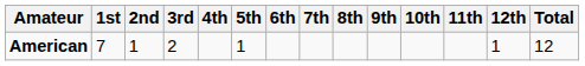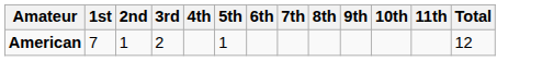 <table class="wikitable">
 <tr>
 <th>Amateur</th>
 <th>1st</th>
 <th>2nd</th>
 <th>3rd</th>
 <th>4th</th>
 <th>5th</th>
 <th>6th</th>
 <th>7th</th>
 <th>8th</th>
 <th>9th</th>
 <th>10th</th>
 <th>11th</th>
-<th>12th</th>
 <th>Total</th>
 </tr>
 <tr>
 <td><strong>American</strong></td>
 <td>7</td>
 <td>1</td>
 <td>2</td>
 <td></td>
 <td>1</td>
 <td></td>
 <td></td>
 <td></td>
 <td></td>
 <td></td>
 <td></td>
-<td>1</td>
 <td>12</td>
 </tr>
 </table>
